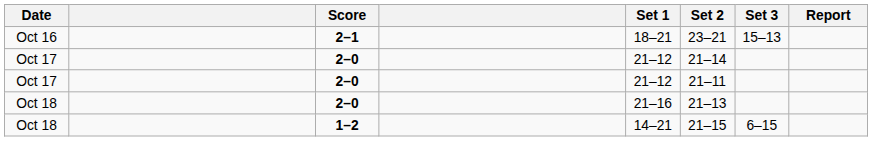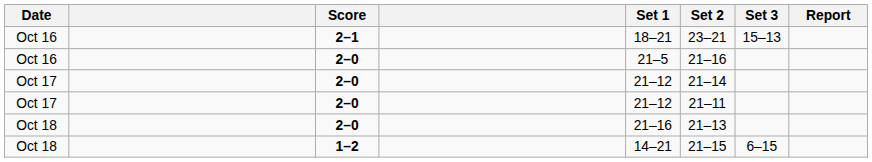 <table class="wikitable" style="text-align: center; font-size:90% ">
 <tr>
 <th width="60">Date</th>
 <th align="right" width="250"></th>
 <th width="60">Score</th>
 <th align="left" width="250"></th>
 <th width="50">Set 1</th>
 <th width="50">Set 2</th>
 <th width="50">Set 3</th>
 <th width="75">Report</th>
 </tr>
 <tr>
 <td>Oct 16</td>
 <td align=left><strong></strong></td>
 <td align=center><strong>2–1</strong></td>
 <td align=left></td>
 <td>18–21</td>
 <td>23–21</td>
 <td>15–13</td>
+<td></td>
+</tr>
+<tr>
+<td>Oct 16</td>
+<td align=left><strong></strong></td>
+<td align=center><strong>2–0</strong></td>
+<td align=left></td>
+<td>21–5</td>
+<td>21–16</td>
+<td></td>
 <td></td>
 </tr>
 <tr>
 <td>Oct 17</td>
 <td align=left><strong></strong></td>
 <td align=center><strong>2–0</strong></td>
 <td align=left></td>
 <td>21–12</td>
 <td>21–14</td>
 <td></td>
 <td></td>
 </tr>
 <tr>
 <td>Oct 17</td>
 <td align=left><strong></strong></td>
 <td align=center><strong>2–0</strong></td>
 <td align=left></td>
 <td>21–12</td>
 <td>21–11</td>
 <td></td>
 <td></td>
 </tr>
 <tr>
 <td>Oct 18</td>
 <td align=left><strong></strong></td>
 <td align=center><strong>2–0</strong></td>
 <td align=left></td>
 <td>21–16</td>
 <td>21–13</td>
 <td></td>
 <td></td>
 </tr>
 <tr>
 <td>Oct 18</td>
 <td align=left></td>
 <td align=center><strong>1–2</strong></td>
 <td align=left><strong></strong></td>
 <td>14–21</td>
 <td>21–15</td>
 <td>6–15</td>
 <td></td>
 </tr>
 </table>
